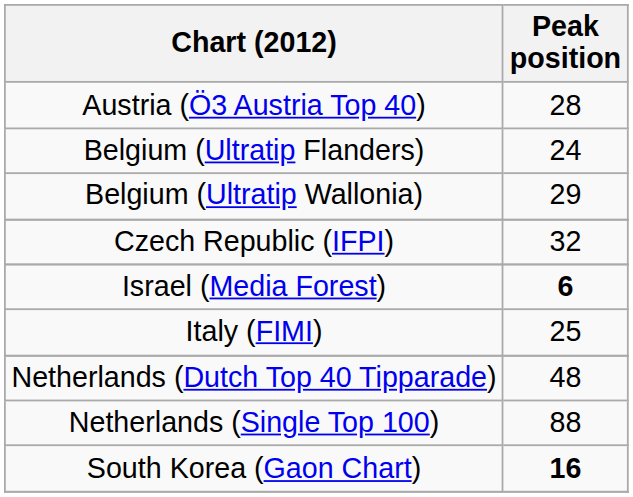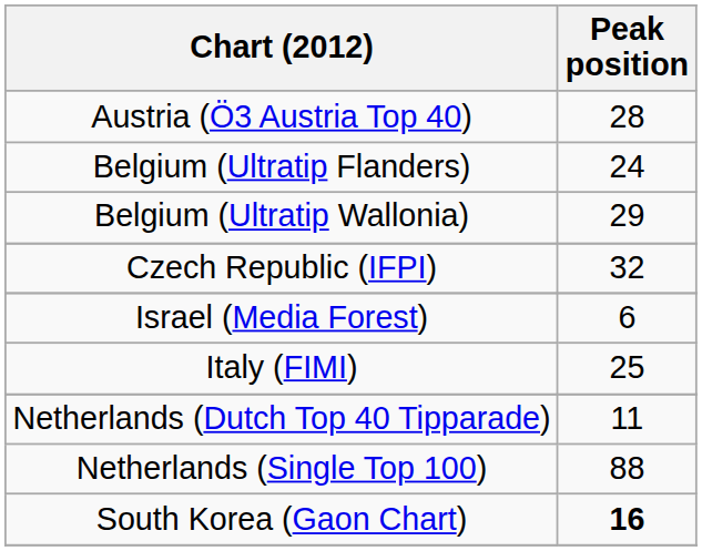 <table class="wikitable plainrowheaders sortable" style="text-align:center">
 <tr>
 <th>Chart (2012)</th>
 <th>Peak<br>position</th>
 </tr>
 <tr>
 <td>Austria (<a href='#'>Ö3 Austria Top 40</a>)</td>
 <td style="text-align:center;">28</td>
 </tr>
 <tr>
 <td>Belgium (<a href='#'>Ultratip</a> Flanders)</td>
 <td style="text-align:center;">24</td>
 </tr>
 <tr>
 <td>Belgium (<a href='#'>Ultratip</a> Wallonia)</td>
 <td style="text-align:center;">29</td>
 </tr>
 <tr>
 </tr>
 <tr>
 </tr>
 <tr>
 <td>Czech Republic (<a href='#'>IFPI</a>)</td>
 <td style="text-align:center;">32</td>
 </tr>
 <tr>
 </tr>
 <tr>
 <td>Israel (<a href='#'>Media Forest</a>)</td>
-<td style="text-align:center;"><strong>6</strong></td>
+<td style="text-align:center;">6</td>
 </tr>
 <tr>
 <td>Italy (<a href='#'>FIMI</a>)</td>
 <td style="text-align:center;">25</td>
 </tr>
 <tr>
 </tr>
 <tr>
 <td>Netherlands (<a href='#'>Dutch Top 40 Tipparade</a>)</td>
-<td style="text-align:center;">48</td>
+<td style="text-align:center;">11</td>
 </tr>
 <tr>
 <td>Netherlands (<a href='#'>Single Top 100</a>)</td>
 <td style="text-align:center;">88</td>
 </tr>
 <tr>
 <td>South Korea (<a href='#'>Gaon Chart</a>)</td>
 <td style="text-align:center;"><strong>16</strong></td>
 </tr>
 <tr>
 </tr>
 <tr>
 </tr>
 <tr>
 </tr>
 <tr>
 </tr>
 <tr>
 </tr>
 </table>
